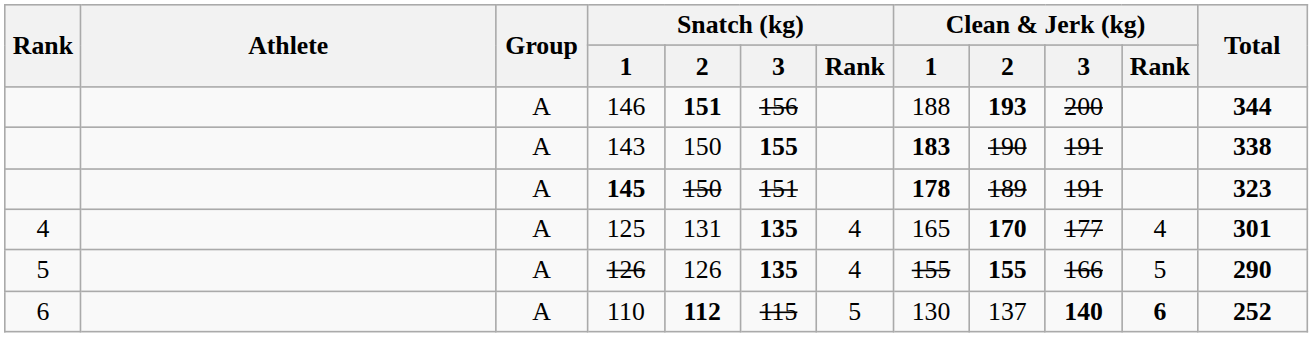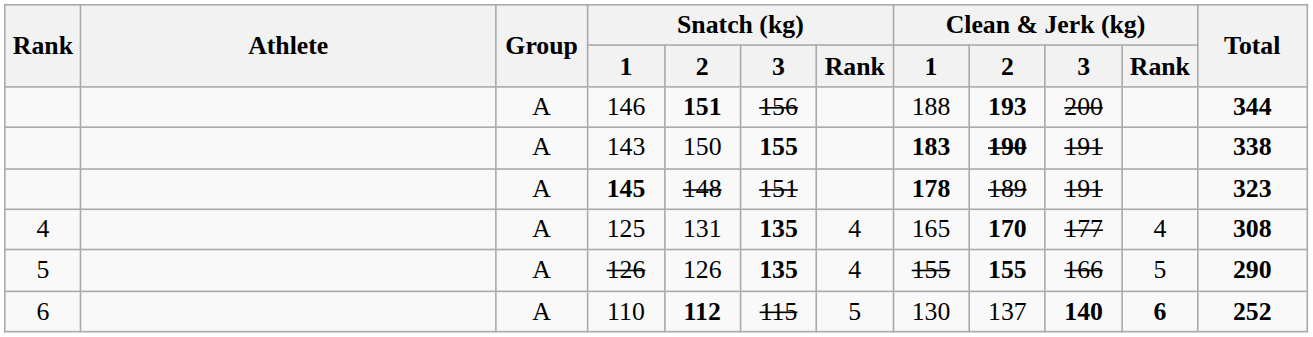 <table class = "wikitable" style="text-align:center;">
 <tr>
 <th rowspan=2 width=40>Rank</th>
 <th rowspan=2 width=250>Athlete</th>
 <th rowspan=2 width=50>Group</th>
 <th colspan=4>Snatch (kg)</th>
 <th colspan=4>Clean & Jerk (kg)</th>
 <th rowspan=2 width=60>Total</th>
 </tr>
 <tr>
 <th width=40>1</th>
 <th width=40>2</th>
 <th width=40>3</th>
 <th width=40>Rank</th>
 <th width=40>1</th>
 <th width=40>2</th>
 <th width=40>3</th>
 <th width=40>Rank</th>
 </tr>
 <tr>
 <td></td>
 <td align=left></td>
 <td>A</td>
 <td>146</td>
 <td><strong>151</strong></td>
 <td><s>156</s></td>
 <td></td>
 <td>188</td>
 <td><strong>193</strong></td>
 <td><s>200</s></td>
 <td></td>
 <td><strong>344</strong></td>
 </tr>
 <tr>
 <td></td>
 <td align=left></td>
 <td>A</td>
 <td>143</td>
 <td>150</td>
 <td><strong>155</strong></td>
 <td></td>
 <td><strong>183</strong></td>
-<td><s>190</s></td>
+<td><strong><s>190</s></strong></td>
 <td><s>191</s></td>
 <td></td>
 <td><strong>338</strong></td>
 </tr>
 <tr>
 <td></td>
 <td align=left></td>
 <td>A</td>
 <td><strong>145</strong></td>
-<td><s>150</s></td>
+<td><s>148</s></td>
 <td><s>151</s></td>
 <td></td>
 <td><strong>178</strong></td>
 <td><s>189</s></td>
 <td><s>191</s></td>
 <td></td>
 <td><strong>323</strong></td>
 </tr>
 <tr>
 <td>4</td>
 <td align=left></td>
 <td>A</td>
 <td>125</td>
 <td>131</td>
 <td><strong>135</strong></td>
 <td>4</td>
 <td>165</td>
 <td><strong>170</strong></td>
 <td><s>177</s></td>
 <td>4</td>
-<td><strong>301</strong></td>
+<td><strong>308</strong></td>
 </tr>
 <tr>
 <td>5</td>
 <td align=left></td>
 <td>A</td>
 <td><s>126</s></td>
 <td>126</td>
 <td><strong>135</strong></td>
 <td>4</td>
 <td><s>155</s></td>
 <td><strong>155</strong></td>
 <td><s>166</s></td>
 <td>5</td>
 <td><strong>290</strong></td>
 </tr>
 <tr>
 <td>6</td>
 <td align=left></td>
 <td>A</td>
 <td>110</td>
 <td><strong>112</strong></td>
 <td><s>115</s></td>
 <td>5</td>
 <td>130</td>
 <td>137</td>
 <td><strong>140</strong></td>
 <td><strong>6</strong></td>
 <td><strong>252</strong></td>
 </tr>
 </table>
